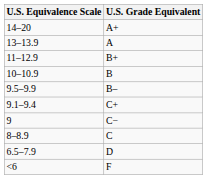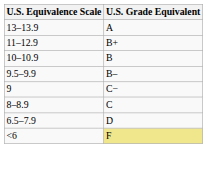 <table class="wikitable">
 <tr>
 <th>U.S. Equivalence Scale</th>
 <th>U.S. Grade Equivalent</th>
-</tr>
-<tr>
-<td>14–20</td>
-<td>A+</td>
 </tr>
 <tr>
 <td>13–13.9</td>
 <td>A</td>
 </tr>
 <tr>
 <td>11–12.9</td>
 <td>B+</td>
 </tr>
 <tr>
 <td>10–10.9</td>
 <td>B</td>
 </tr>
 <tr>
 <td>9.5–9.9</td>
 <td>B–</td>
 </tr>
 <tr>
-<td>9.1–9.4</td>
-<td>C+</td>
-</tr>
-<tr>
 <td>9</td>
 <td>C−</td>
 </tr>
 <tr>
 <td>8–8.9</td>
 <td>C</td>
 </tr>
 <tr>
 <td>6.5–7.9</td>
 <td>D</td>
 </tr>
 <tr>
 <td><6</td>
-<td>F</td>
+<td style="background: khaki;">F</td>
 </tr>
 </table>
